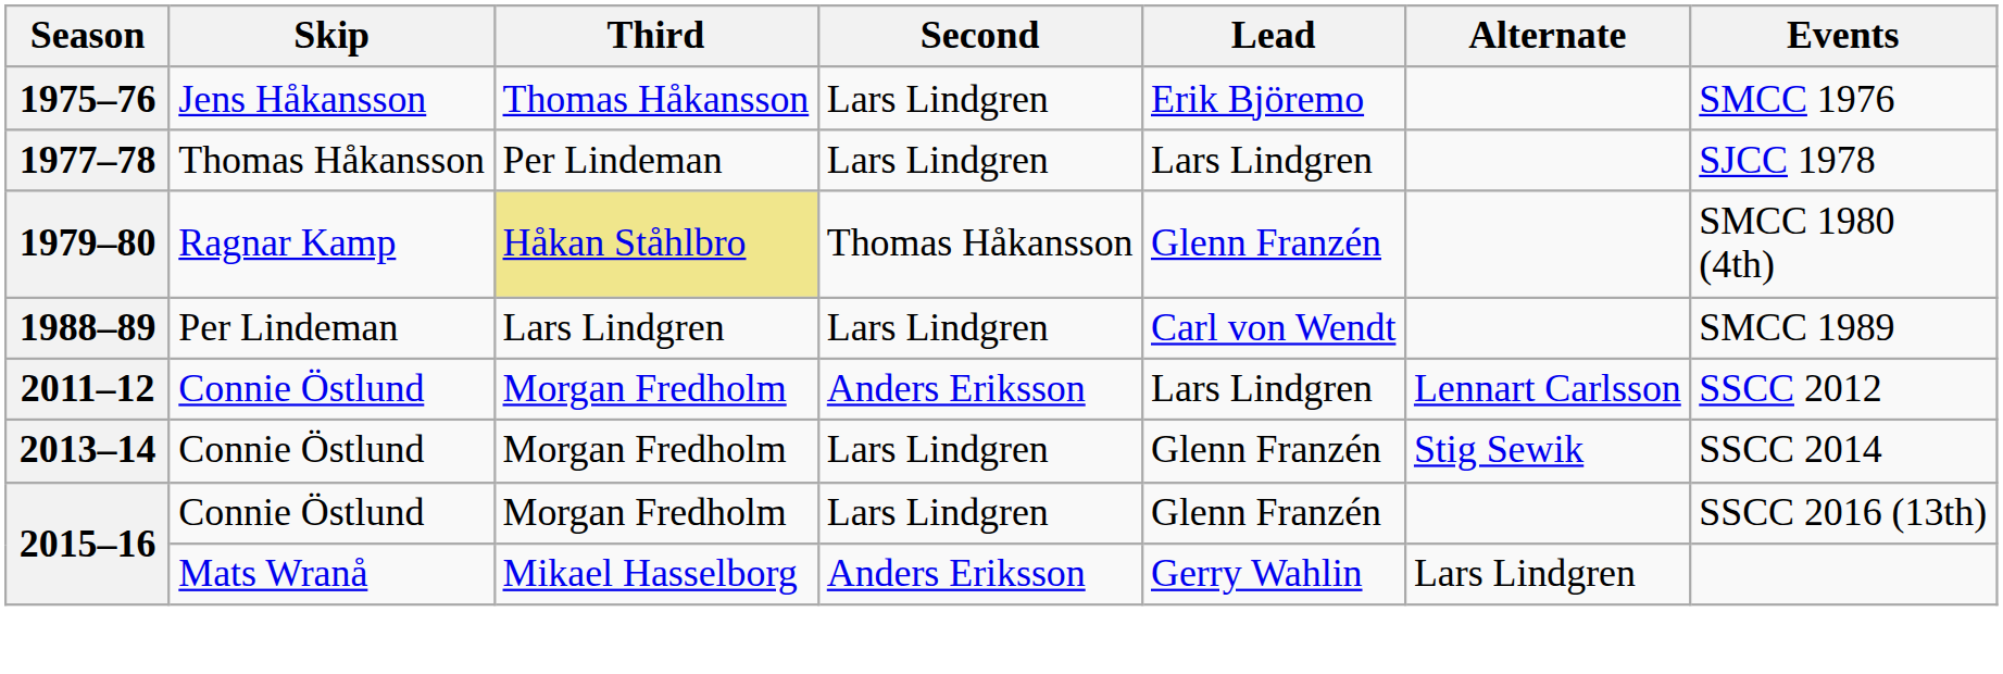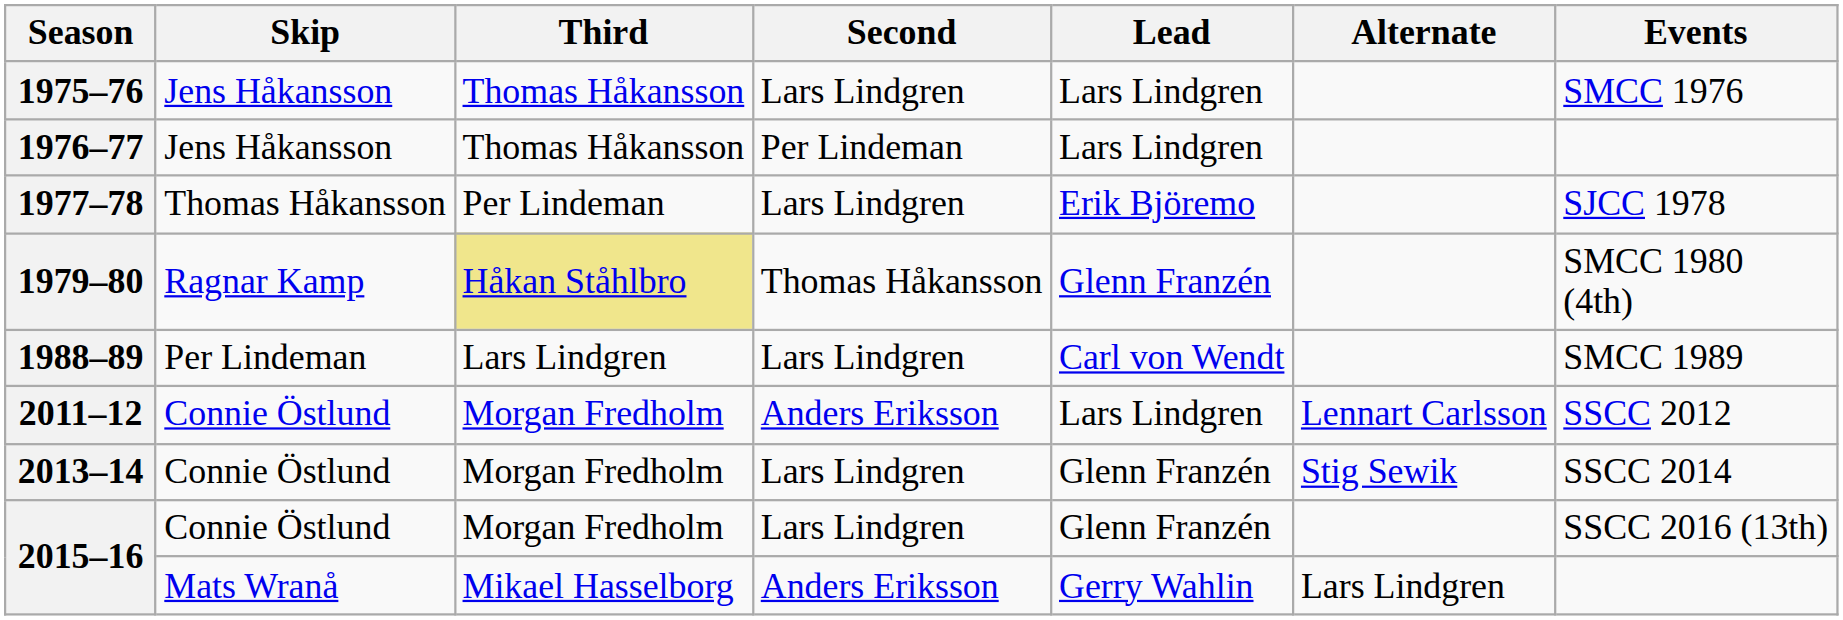 <table class="wikitable">
 <tr>
 <th scope="col" width=60>Season</th>
 <th scope="col">Skip</th>
 <th scope="col">Third</th>
 <th scope="col">Second</th>
 <th scope="col">Lead</th>
 <th scope="col">Alternate</th>
 <th scope="col">Events</th>
 </tr>
 <tr>
 <th scope="row">1975–76</th>
 <td><a href='#'>Jens Håkansson</a></td>
 <td><a href='#'>Thomas Håkansson</a></td>
 <td>Lars Lindgren</td>
-<td><a href='#'>Erik Björemo</a></td>
+<td>Lars Lindgren</td>
 <td></td>
 <td><a href='#'>SMCC</a> 1976 </td>
+</tr>
+<tr>
+<th scope="row">1976–77</th>
+<td>Jens Håkansson</td>
+<td>Thomas Håkansson</td>
+<td>Per Lindeman</td>
+<td>Lars Lindgren</td>
+<td></td>
+<td> </td>
 </tr>
 <tr>
 <th scope="row">1977–78</th>
 <td>Thomas Håkansson</td>
 <td>Per Lindeman</td>
 <td>Lars Lindgren</td>
-<td>Lars Lindgren</td>
+<td><a href='#'>Erik Björemo</a></td>
 <td></td>
 <td><a href='#'>SJCC</a> 1978 <br> </td>
 </tr>
 <tr>
 <th scope="row">1979–80</th>
 <td><a href='#'>Ragnar Kamp</a></td>
 <td style="background: khaki;"><a href='#'>Håkan Ståhlbro</a></td>
 <td>Thomas Håkansson</td>
 <td><a href='#'>Glenn Franzén</a></td>
 <td></td>
 <td>SMCC 1980 <br> (4th)</td>
 </tr>
 <tr>
 <th scope="row">1988–89</th>
 <td>Per Lindeman</td>
 <td>Lars Lindgren</td>
 <td>Lars Lindgren</td>
 <td><a href='#'>Carl von Wendt</a></td>
 <td></td>
 <td>SMCC 1989 </td>
 </tr>
 <tr>
 <th scope="row">2011–12</th>
 <td><a href='#'>Connie Östlund</a></td>
 <td><a href='#'>Morgan Fredholm</a></td>
 <td><a href='#'>Anders Eriksson</a></td>
 <td>Lars Lindgren</td>
 <td><a href='#'>Lennart Carlsson</a></td>
 <td><a href='#'>SSCC</a> 2012 <br> </td>
 </tr>
 <tr>
 <th scope="row">2013–14</th>
 <td>Connie Östlund</td>
 <td>Morgan Fredholm</td>
 <td>Lars Lindgren</td>
 <td>Glenn Franzén</td>
 <td><a href='#'>Stig Sewik</a></td>
 <td>SSCC 2014 <br> </td>
 </tr>
 <tr>
 <th scope="row" rowspan=2>2015–16</th>
 <td>Connie Östlund</td>
 <td>Morgan Fredholm</td>
 <td>Lars Lindgren</td>
 <td>Glenn Franzén</td>
 <td></td>
 <td>SSCC 2016 (13th)</td>
 </tr>
 <tr>
 <td><a href='#'>Mats Wranå</a></td>
 <td><a href='#'>Mikael Hasselborg</a></td>
 <td><a href='#'>Anders Eriksson</a></td>
 <td><a href='#'>Gerry Wahlin</a></td>
 <td>Lars Lindgren</td>
 <td> </td>
 </tr>
 </table>
